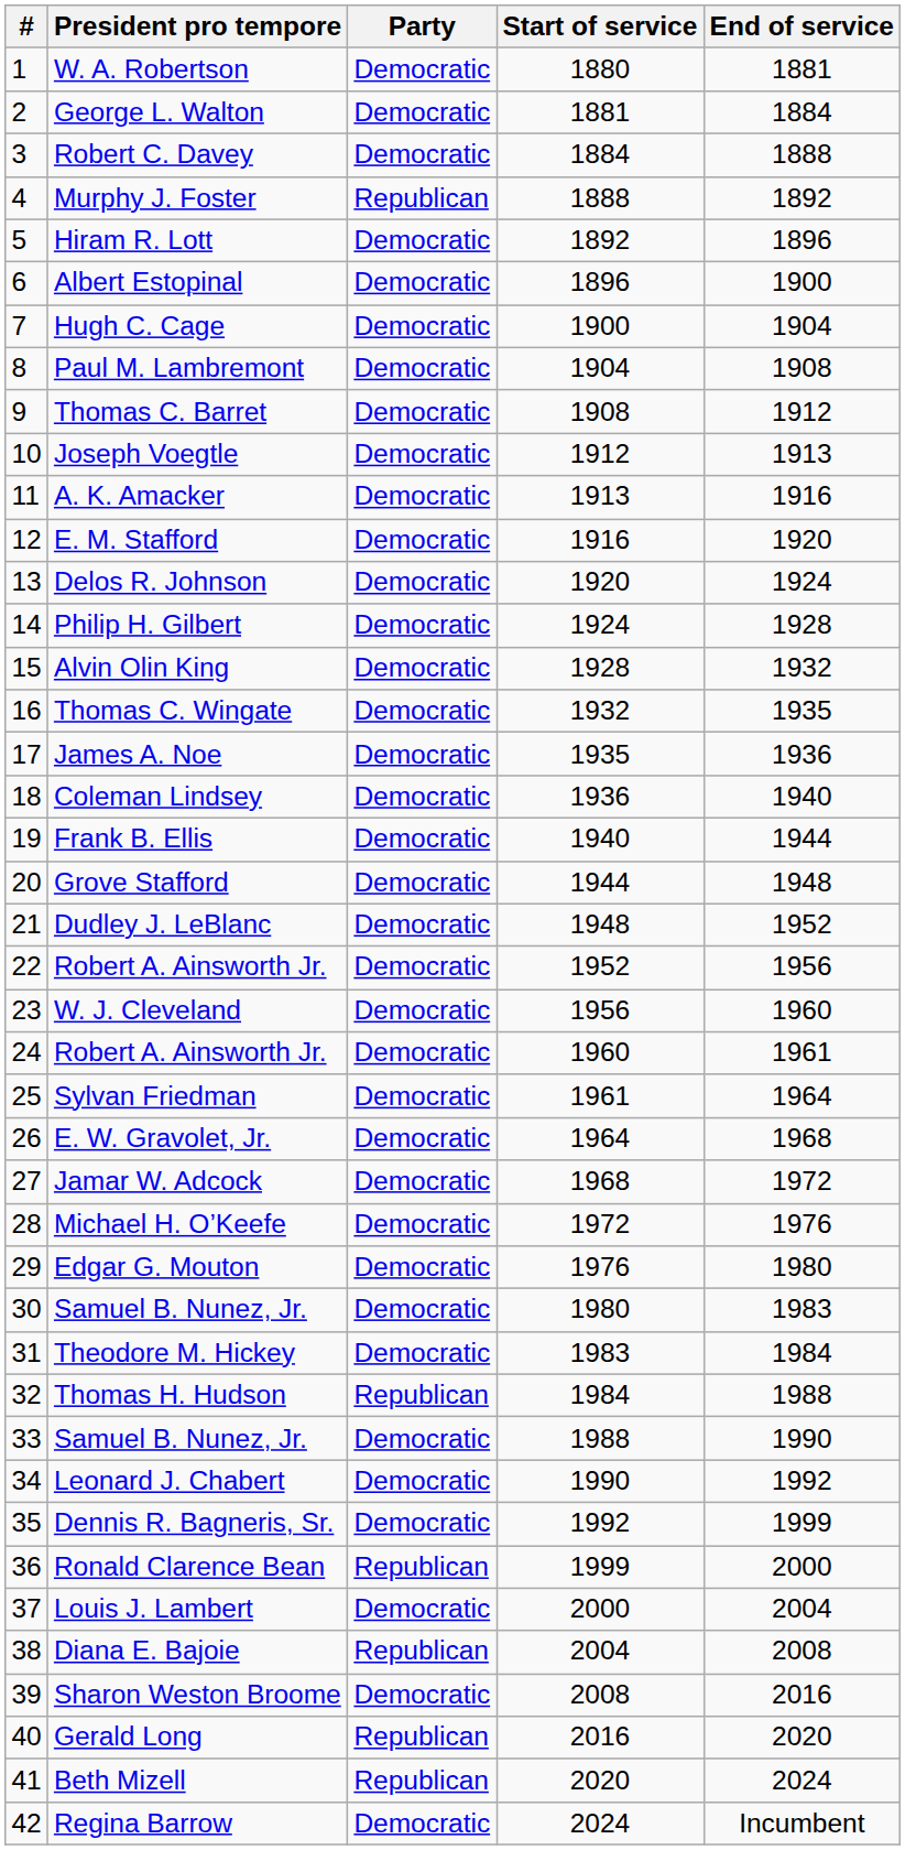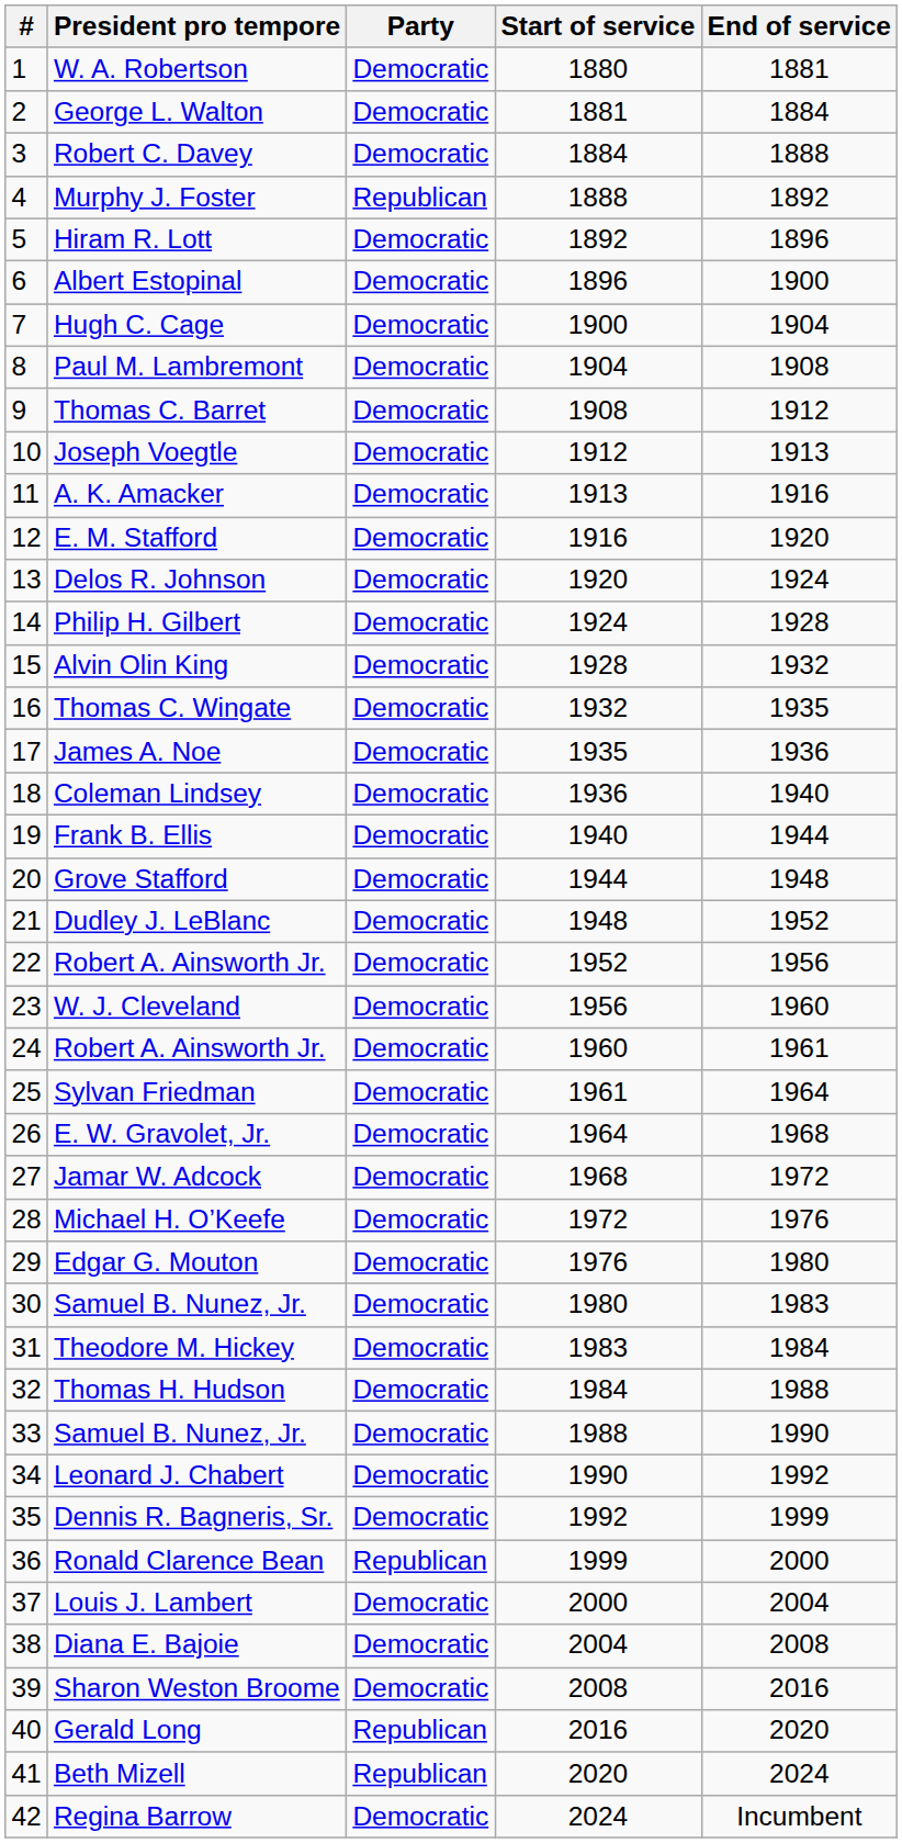 <table class=wikitable>
 <tr>
 <th>#</th>
 <th>President pro tempore</th>
 <th>Party</th>
 <th>Start of service</th>
 <th>End of service</th>
 </tr>
 <tr>
 <td>1</td>
 <td><a href='#'>W. A. Robertson</a></td>
 <td><a href='#'>Democratic</a></td>
 <td align=center>1880</td>
 <td align=center>1881</td>
 </tr>
 <tr>
 <td>2</td>
 <td><a href='#'>George L. Walton</a></td>
 <td><a href='#'>Democratic</a></td>
 <td align=center>1881</td>
 <td align=center>1884</td>
 </tr>
 <tr>
 <td>3</td>
 <td><a href='#'>Robert C. Davey</a></td>
 <td><a href='#'>Democratic</a></td>
 <td align=center>1884</td>
 <td align=center>1888</td>
 </tr>
 <tr>
 <td>4</td>
 <td><a href='#'>Murphy J. Foster</a></td>
 <td><a href='#'>Republican</a></td>
 <td align=center>1888</td>
 <td align=center>1892</td>
 </tr>
 <tr>
 <td>5</td>
 <td><a href='#'>Hiram R. Lott</a></td>
 <td><a href='#'>Democratic</a></td>
 <td align=center>1892</td>
 <td align=center>1896</td>
 </tr>
 <tr>
 <td>6</td>
 <td><a href='#'>Albert Estopinal</a></td>
 <td><a href='#'>Democratic</a></td>
 <td align=center>1896</td>
 <td align=center>1900</td>
 </tr>
 <tr>
 <td>7</td>
 <td><a href='#'>Hugh C. Cage</a></td>
 <td><a href='#'>Democratic</a></td>
 <td align=center>1900</td>
 <td align=center>1904</td>
 </tr>
 <tr>
 <td>8</td>
 <td><a href='#'>Paul M. Lambremont</a></td>
 <td><a href='#'>Democratic</a></td>
 <td align=center>1904</td>
 <td align=center>1908</td>
 </tr>
 <tr>
 <td>9</td>
 <td><a href='#'>Thomas C. Barret</a></td>
 <td><a href='#'>Democratic</a></td>
 <td align=center>1908</td>
 <td align=center>1912</td>
 </tr>
 <tr>
 <td>10</td>
 <td><a href='#'>Joseph Voegtle</a></td>
 <td><a href='#'>Democratic</a></td>
 <td align=center>1912</td>
 <td align=center>1913</td>
 </tr>
 <tr>
 <td>11</td>
 <td><a href='#'>A. K. Amacker</a></td>
 <td><a href='#'>Democratic</a></td>
 <td align=center>1913</td>
 <td align=center>1916</td>
 </tr>
 <tr>
 <td>12</td>
 <td><a href='#'>E. M. Stafford</a></td>
 <td><a href='#'>Democratic</a></td>
 <td align=center>1916</td>
 <td align=center>1920</td>
 </tr>
 <tr>
 <td>13</td>
 <td><a href='#'>Delos R. Johnson</a></td>
 <td><a href='#'>Democratic</a></td>
 <td align=center>1920</td>
 <td align=center>1924</td>
 </tr>
 <tr>
 <td>14</td>
 <td><a href='#'>Philip H. Gilbert</a></td>
 <td><a href='#'>Democratic</a></td>
 <td align=center>1924</td>
 <td align=center>1928</td>
 </tr>
 <tr>
 <td>15</td>
 <td><a href='#'>Alvin Olin King</a></td>
 <td><a href='#'>Democratic</a></td>
 <td align=center>1928</td>
 <td align=center>1932</td>
 </tr>
 <tr>
 <td>16</td>
 <td><a href='#'>Thomas C. Wingate</a></td>
 <td><a href='#'>Democratic</a></td>
 <td align=center>1932</td>
 <td align=center>1935</td>
 </tr>
 <tr>
 <td>17</td>
 <td><a href='#'>James A. Noe</a></td>
 <td><a href='#'>Democratic</a></td>
 <td align=center>1935</td>
 <td align=center>1936</td>
 </tr>
 <tr>
 <td>18</td>
 <td><a href='#'>Coleman Lindsey</a></td>
 <td><a href='#'>Democratic</a></td>
 <td align=center>1936</td>
 <td align=center>1940</td>
 </tr>
 <tr>
 <td>19</td>
 <td><a href='#'>Frank B. Ellis</a></td>
 <td><a href='#'>Democratic</a></td>
 <td align=center>1940</td>
 <td align=center>1944</td>
 </tr>
 <tr>
 <td>20</td>
 <td><a href='#'>Grove Stafford</a></td>
 <td><a href='#'>Democratic</a></td>
 <td align=center>1944</td>
 <td align=center>1948</td>
 </tr>
 <tr>
 <td>21</td>
 <td><a href='#'>Dudley J. LeBlanc</a></td>
 <td><a href='#'>Democratic</a></td>
 <td align=center>1948</td>
 <td align=center>1952</td>
 </tr>
 <tr>
 <td>22</td>
 <td><a href='#'>Robert A. Ainsworth Jr.</a></td>
 <td><a href='#'>Democratic</a></td>
 <td align=center>1952</td>
 <td align=center>1956</td>
 </tr>
 <tr>
 <td>23</td>
 <td><a href='#'>W. J. Cleveland</a></td>
 <td><a href='#'>Democratic</a></td>
 <td align=center>1956</td>
 <td align=center>1960</td>
 </tr>
 <tr>
 <td>24</td>
 <td><a href='#'>Robert A. Ainsworth Jr.</a></td>
 <td><a href='#'>Democratic</a></td>
 <td align=center>1960</td>
 <td align=center>1961</td>
 </tr>
 <tr>
 <td>25</td>
 <td><a href='#'>Sylvan Friedman</a></td>
 <td><a href='#'>Democratic</a></td>
 <td align=center>1961</td>
 <td align=center>1964</td>
 </tr>
 <tr>
 <td>26</td>
 <td><a href='#'>E. W. Gravolet, Jr.</a></td>
 <td><a href='#'>Democratic</a></td>
 <td align=center>1964</td>
 <td align=center>1968</td>
 </tr>
 <tr>
 <td>27</td>
 <td><a href='#'>Jamar W. Adcock</a></td>
 <td><a href='#'>Democratic</a></td>
 <td align=center>1968</td>
 <td align=center>1972</td>
 </tr>
 <tr>
 <td>28</td>
 <td><a href='#'>Michael H. O’Keefe</a></td>
 <td><a href='#'>Democratic</a></td>
 <td align=center>1972</td>
 <td align=center>1976</td>
 </tr>
 <tr>
 <td>29</td>
 <td><a href='#'>Edgar G. Mouton</a></td>
 <td><a href='#'>Democratic</a></td>
 <td align=center>1976</td>
 <td align=center>1980</td>
 </tr>
 <tr>
 <td>30</td>
 <td><a href='#'>Samuel B. Nunez, Jr.</a></td>
 <td><a href='#'>Democratic</a></td>
 <td align=center>1980</td>
 <td align=center>1983</td>
 </tr>
 <tr>
 <td>31</td>
 <td><a href='#'>Theodore M. Hickey</a></td>
 <td><a href='#'>Democratic</a></td>
 <td align=center>1983</td>
 <td align=center>1984</td>
 </tr>
 <tr>
 <td>32</td>
 <td><a href='#'>Thomas H. Hudson</a></td>
-<td><a href='#'>Republican</a></td>
+<td><a href='#'>Democratic</a></td>
 <td align=center>1984</td>
 <td align=center>1988</td>
 </tr>
 <tr>
 <td>33</td>
 <td><a href='#'>Samuel B. Nunez, Jr.</a></td>
 <td><a href='#'>Democratic</a></td>
 <td align=center>1988</td>
 <td align=center>1990</td>
 </tr>
 <tr>
 <td>34</td>
 <td><a href='#'>Leonard J. Chabert</a></td>
 <td><a href='#'>Democratic</a></td>
 <td align=center>1990</td>
 <td align=center>1992</td>
 </tr>
 <tr>
 <td>35</td>
 <td><a href='#'>Dennis R. Bagneris, Sr.</a></td>
 <td><a href='#'>Democratic</a></td>
 <td align=center>1992</td>
 <td align=center>1999</td>
 </tr>
 <tr>
 <td>36</td>
 <td><a href='#'>Ronald Clarence Bean</a></td>
 <td><a href='#'>Republican</a></td>
 <td align=center>1999</td>
 <td align=center>2000</td>
 </tr>
 <tr>
 <td>37</td>
 <td><a href='#'>Louis J. Lambert</a></td>
 <td><a href='#'>Democratic</a></td>
 <td align=center>2000</td>
 <td align=center>2004</td>
 </tr>
 <tr>
 <td>38</td>
 <td><a href='#'>Diana E. Bajoie</a></td>
-<td><a href='#'>Republican</a></td>
+<td><a href='#'>Democratic</a></td>
 <td align=center>2004</td>
 <td align=center>2008</td>
 </tr>
 <tr>
 <td>39</td>
 <td><a href='#'>Sharon Weston Broome</a></td>
 <td><a href='#'>Democratic</a></td>
 <td align=center>2008</td>
 <td align=center>2016</td>
 </tr>
 <tr>
 <td>40</td>
 <td><a href='#'>Gerald Long</a></td>
 <td><a href='#'>Republican</a></td>
 <td align=center>2016</td>
 <td align=center>2020</td>
 </tr>
 <tr>
 <td>41</td>
 <td><a href='#'>Beth Mizell</a></td>
 <td><a href='#'>Republican</a></td>
 <td align=center>2020</td>
 <td align=center>2024</td>
 </tr>
 <tr>
 <td>42</td>
 <td><a href='#'>Regina Barrow</a></td>
 <td><a href='#'>Democratic</a></td>
 <td align=center>2024</td>
 <td align=center>Incumbent</td>
 </tr>
 </table>
